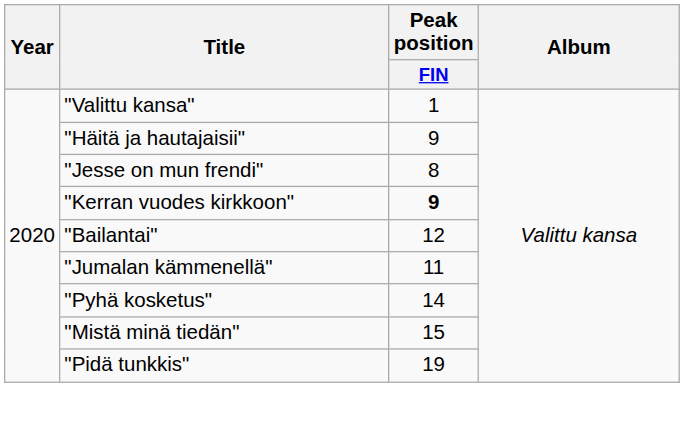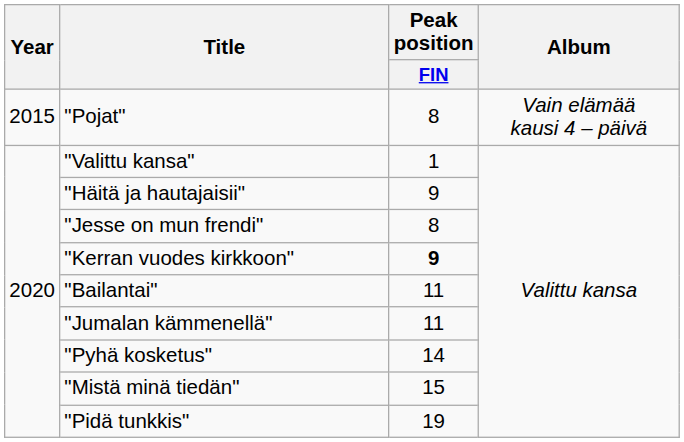 <table class="wikitable">
 <tr>
 <th rowspan="2" style="text-align:center; width:10px;">Year</th>
 <th rowspan="2" style="text-align:center; width:250px;">Title</th>
 <th style="text-align:center; width:20px;">Peak position</th>
 <th rowspan="2" style="text-align:center; width:150px;">Album</th>
 </tr>
 <tr>
 <th scope="col" style="width:3em;font-size:90%;"><a href='#'>FIN</a><br></th>
+</tr>
+<tr>
+<td style="text-align:center;">2015</td>
+<td>"Pojat"</td>
+<td style="text-align:center;">8</td>
+<td style="text-align:center;"><em>Vain elämää<br>kausi 4 – päivä</em></td>
 </tr>
 <tr>
 <td style="text-align:center;" rowspan="9">2020</td>
 <td>"Valittu kansa"</td>
 <td style="text-align:center;">1</td>
 <td style="text-align:center;" rowspan="9"><em>Valittu kansa</em></td>
 </tr>
 <tr>
 <td>"Häitä ja hautajaisii"</td>
 <td style="text-align:center;">9</td>
 </tr>
 <tr>
 <td>"Jesse on mun frendi"</td>
 <td style="text-align:center;">8</td>
 </tr>
 <tr>
 <td>"Kerran vuodes kirkkoon"</td>
 <td style="text-align:center;"><strong>9</strong></td>
 </tr>
 <tr>
 <td>"Bailantai"</td>
-<td style="text-align:center;">12</td>
+<td style="text-align:center;">11</td>
 </tr>
 <tr>
 <td>"Jumalan kämmenellä"</td>
 <td style="text-align:center;">11</td>
 </tr>
 <tr>
 <td>"Pyhä kosketus"</td>
 <td style="text-align:center;">14</td>
 </tr>
 <tr>
 <td>"Mistä minä tiedän"</td>
 <td style="text-align:center;">15</td>
 </tr>
 <tr>
 <td>"Pidä tunkkis"</td>
 <td style="text-align:center;">19</td>
 </tr>
 </table>
